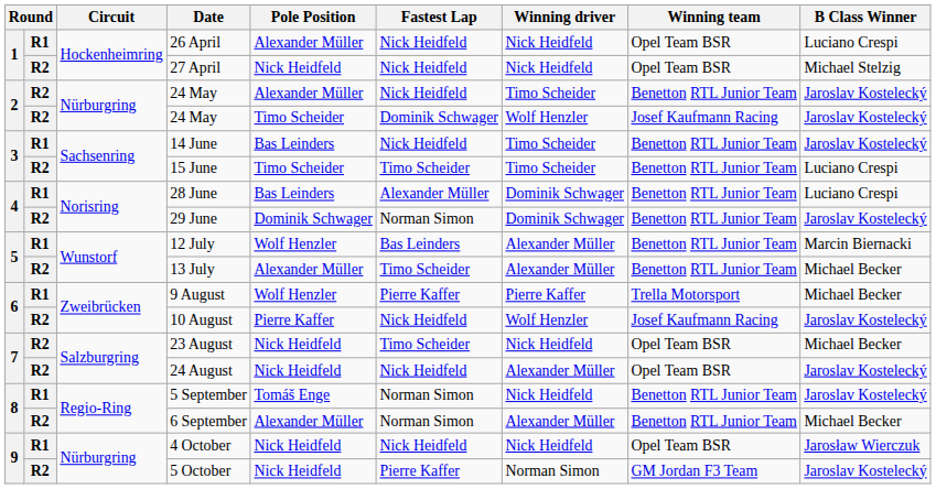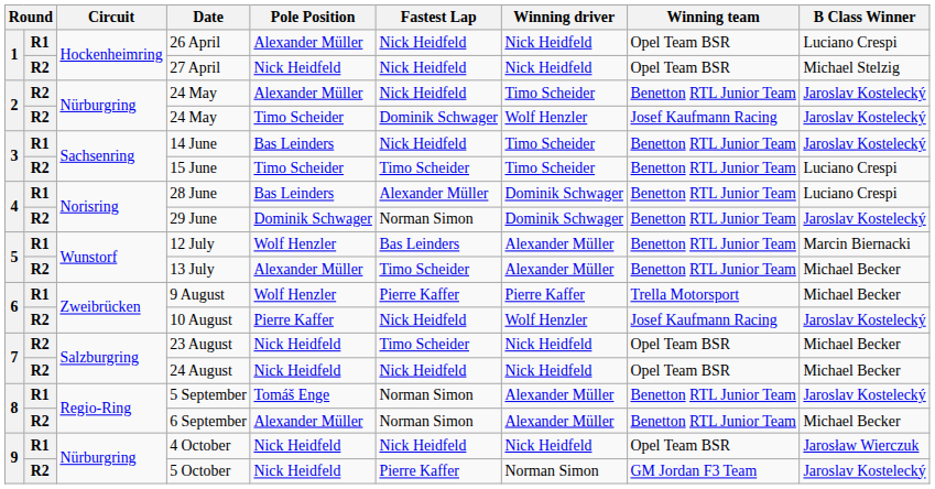 <table class="wikitable" style="font-size: 85%;">
 <tr>
 <th colspan=2>Round</th>
 <th>Circuit</th>
 <th>Date</th>
 <th>Pole Position</th>
 <th>Fastest Lap</th>
 <th>Winning driver</th>
 <th>Winning team</th>
 <th>B Class Winner</th>
 </tr>
 <tr>
 <th rowspan=2>1</th>
 <th>R1</th>
 <td rowspan=2><a href='#'>Hockenheimring</a></td>
 <td>26 April</td>
 <td> <a href='#'>Alexander Müller</a></td>
 <td> <a href='#'>Nick Heidfeld</a></td>
 <td> <a href='#'>Nick Heidfeld</a></td>
 <td> Opel Team BSR</td>
 <td> Luciano Crespi</td>
 </tr>
 <tr>
 <th>R2</th>
 <td>27 April</td>
 <td> <a href='#'>Nick Heidfeld</a></td>
 <td> <a href='#'>Nick Heidfeld</a></td>
 <td> <a href='#'>Nick Heidfeld</a></td>
 <td> Opel Team BSR</td>
 <td> Michael Stelzig</td>
 </tr>
 <tr>
 <th rowspan=2>2</th>
 <th>R2</th>
 <td rowspan=2><a href='#'>Nürburgring</a></td>
 <td>24 May</td>
 <td> <a href='#'>Alexander Müller</a></td>
 <td> <a href='#'>Nick Heidfeld</a></td>
 <td> <a href='#'>Timo Scheider</a></td>
 <td> <a href='#'>Benetton</a> <a href='#'>RTL Junior Team</a></td>
 <td> <a href='#'>Jaroslav Kostelecký</a></td>
 </tr>
 <tr>
 <th>R2</th>
 <td>24 May</td>
 <td> <a href='#'>Timo Scheider</a></td>
 <td nowrap> <a href='#'>Dominik Schwager</a></td>
 <td> <a href='#'>Wolf Henzler</a></td>
 <td> <a href='#'>Josef Kaufmann Racing</a></td>
 <td> <a href='#'>Jaroslav Kostelecký</a></td>
 </tr>
 <tr>
 <th rowspan=2>3</th>
 <th>R1</th>
 <td rowspan=2><a href='#'>Sachsenring</a></td>
 <td>14 June</td>
 <td> <a href='#'>Bas Leinders</a></td>
 <td> <a href='#'>Nick Heidfeld</a></td>
 <td> <a href='#'>Timo Scheider</a></td>
 <td> <a href='#'>Benetton</a> <a href='#'>RTL Junior Team</a></td>
 <td> <a href='#'>Jaroslav Kostelecký</a></td>
 </tr>
 <tr>
 <th>R2</th>
 <td>15 June</td>
 <td> <a href='#'>Timo Scheider</a></td>
 <td> <a href='#'>Timo Scheider</a></td>
 <td> <a href='#'>Timo Scheider</a></td>
 <td> <a href='#'>Benetton</a> <a href='#'>RTL Junior Team</a></td>
 <td> Luciano Crespi</td>
 </tr>
 <tr>
 <th rowspan=2>4</th>
 <th>R1</th>
 <td rowspan=2><a href='#'>Norisring</a></td>
 <td>28 June</td>
 <td> <a href='#'>Bas Leinders</a></td>
 <td> <a href='#'>Alexander Müller</a></td>
 <td> <a href='#'>Dominik Schwager</a></td>
 <td> <a href='#'>Benetton</a> <a href='#'>RTL Junior Team</a></td>
 <td> Luciano Crespi</td>
 </tr>
 <tr>
 <th>R2</th>
 <td>29 June</td>
 <td nowrap> <a href='#'>Dominik Schwager</a></td>
 <td> Norman Simon</td>
 <td nowrap> <a href='#'>Dominik Schwager</a></td>
 <td> <a href='#'>Benetton</a> <a href='#'>RTL Junior Team</a></td>
 <td> <a href='#'>Jaroslav Kostelecký</a></td>
 </tr>
 <tr>
 <th rowspan=2>5</th>
 <th>R1</th>
 <td rowspan=2><a href='#'>Wunstorf</a></td>
 <td>12 July</td>
 <td> <a href='#'>Wolf Henzler</a></td>
 <td> <a href='#'>Bas Leinders</a></td>
 <td> <a href='#'>Alexander Müller</a></td>
 <td> <a href='#'>Benetton</a> <a href='#'>RTL Junior Team</a></td>
 <td> Marcin Biernacki</td>
 </tr>
 <tr>
 <th>R2</th>
 <td>13 July</td>
 <td> <a href='#'>Alexander Müller</a></td>
 <td> <a href='#'>Timo Scheider</a></td>
 <td> <a href='#'>Alexander Müller</a></td>
 <td> <a href='#'>Benetton</a> <a href='#'>RTL Junior Team</a></td>
 <td> Michael Becker</td>
 </tr>
 <tr>
 <th rowspan=2>6</th>
 <th>R1</th>
 <td rowspan=2><a href='#'>Zweibrücken</a></td>
 <td>9 August</td>
 <td> <a href='#'>Wolf Henzler</a></td>
 <td> <a href='#'>Pierre Kaffer</a></td>
 <td> <a href='#'>Pierre Kaffer</a></td>
 <td> <a href='#'>Trella Motorsport</a></td>
 <td> Michael Becker</td>
 </tr>
 <tr>
 <th>R2</th>
 <td>10 August</td>
 <td> <a href='#'>Pierre Kaffer</a></td>
 <td> <a href='#'>Nick Heidfeld</a></td>
 <td> <a href='#'>Wolf Henzler</a></td>
 <td> <a href='#'>Josef Kaufmann Racing</a></td>
 <td> <a href='#'>Jaroslav Kostelecký</a></td>
 </tr>
 <tr>
 <th rowspan=2>7</th>
 <th>R2</th>
 <td rowspan=2><a href='#'>Salzburgring</a></td>
 <td>23 August</td>
 <td> <a href='#'>Nick Heidfeld</a></td>
 <td> <a href='#'>Timo Scheider</a></td>
 <td> <a href='#'>Nick Heidfeld</a></td>
 <td> Opel Team BSR</td>
 <td> Michael Becker</td>
 </tr>
 <tr>
 <th>R2</th>
 <td>24 August</td>
 <td> <a href='#'>Nick Heidfeld</a></td>
 <td> <a href='#'>Nick Heidfeld</a></td>
-<td> <a href='#'>Alexander Müller</a></td>
+<td> <a href='#'>Nick Heidfeld</a></td>
 <td> Opel Team BSR</td>
-<td> <a href='#'>Jaroslav Kostelecký</a></td>
+<td> Michael Becker</td>
 </tr>
 <tr>
 <th rowspan=2>8</th>
 <th>R1</th>
 <td rowspan=2><a href='#'>Regio-Ring</a></td>
 <td nowrap>5 September</td>
 <td> <a href='#'>Tomáš Enge</a></td>
 <td> Norman Simon</td>
-<td> <a href='#'>Nick Heidfeld</a></td>
+<td> <a href='#'>Alexander Müller</a></td>
 <td nowrap> <a href='#'>Benetton</a> <a href='#'>RTL Junior Team</a></td>
 <td nowrap> <a href='#'>Jaroslav Kostelecký</a></td>
 </tr>
 <tr>
 <th>R2</th>
 <td>6 September</td>
 <td> <a href='#'>Alexander Müller</a></td>
 <td> Norman Simon</td>
 <td> <a href='#'>Alexander Müller</a></td>
 <td> <a href='#'>Benetton</a> <a href='#'>RTL Junior Team</a></td>
 <td> Michael Becker</td>
 </tr>
 <tr>
 <th rowspan=2>9</th>
 <th>R1</th>
 <td rowspan=2><a href='#'>Nürburgring</a></td>
 <td>4 October</td>
 <td> <a href='#'>Nick Heidfeld</a></td>
 <td> <a href='#'>Nick Heidfeld</a></td>
 <td> <a href='#'>Nick Heidfeld</a></td>
 <td> Opel Team BSR</td>
 <td> <a href='#'>Jarosław Wierczuk</a></td>
 </tr>
 <tr>
 <th>R2</th>
 <td>5 October</td>
 <td> <a href='#'>Nick Heidfeld</a></td>
 <td> <a href='#'>Pierre Kaffer</a></td>
 <td> Norman Simon</td>
 <td> <a href='#'>GM Jordan F3 Team</a></td>
 <td> <a href='#'>Jaroslav Kostelecký</a></td>
 </tr>
 </table>
